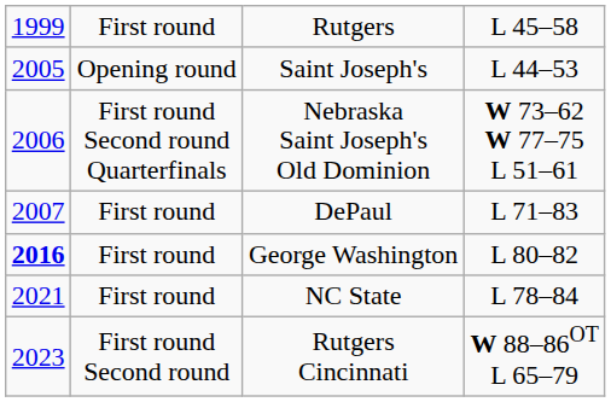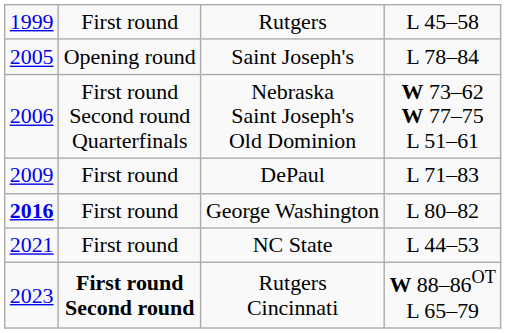 <table class="wikitable">
 <tr align="center">
 <td><a href='#'>1999</a></td>
 <td>First round</td>
 <td>Rutgers</td>
 <td>L 45–58</td>
 </tr>
 <tr align="center">
 <td><a href='#'>2005</a></td>
 <td>Opening round</td>
 <td>Saint Joseph's</td>
-<td>L 44–53</td>
+<td>L 78–84</td>
 </tr>
 <tr align="center">
 <td><a href='#'>2006</a></td>
 <td>First round<br>Second round<br>Quarterfinals</td>
 <td>Nebraska<br>Saint Joseph's<br>Old Dominion</td>
 <td><strong>W</strong> 73–62<br><strong>W</strong> 77–75<br>L 51–61</td>
 </tr>
 <tr align="center">
-<td><a href='#'>2007</a></td>
+<td><a href='#'>2009</a></td>
 <td>First round</td>
 <td>DePaul</td>
 <td>L 71–83</td>
 </tr>
 <tr align="center">
 <td><strong><a href='#'>2016</a></strong></td>
 <td>First round</td>
 <td>George Washington</td>
 <td>L 80–82</td>
 </tr>
 <tr align="center">
 <td><a href='#'>2021</a></td>
 <td>First round</td>
 <td>NC State</td>
-<td>L 78–84</td>
+<td>L 44–53</td>
 </tr>
 <tr align="center">
 <td><a href='#'>2023</a></td>
-<td>First round<br>Second round</td>
+<td><strong>First round<br>Second round</strong></td>
 <td>Rutgers<br>Cincinnati</td>
 <td><strong>W</strong> 88–86<sup>OT</sup><br>L 65–79</td>
 </tr>
 </table>
